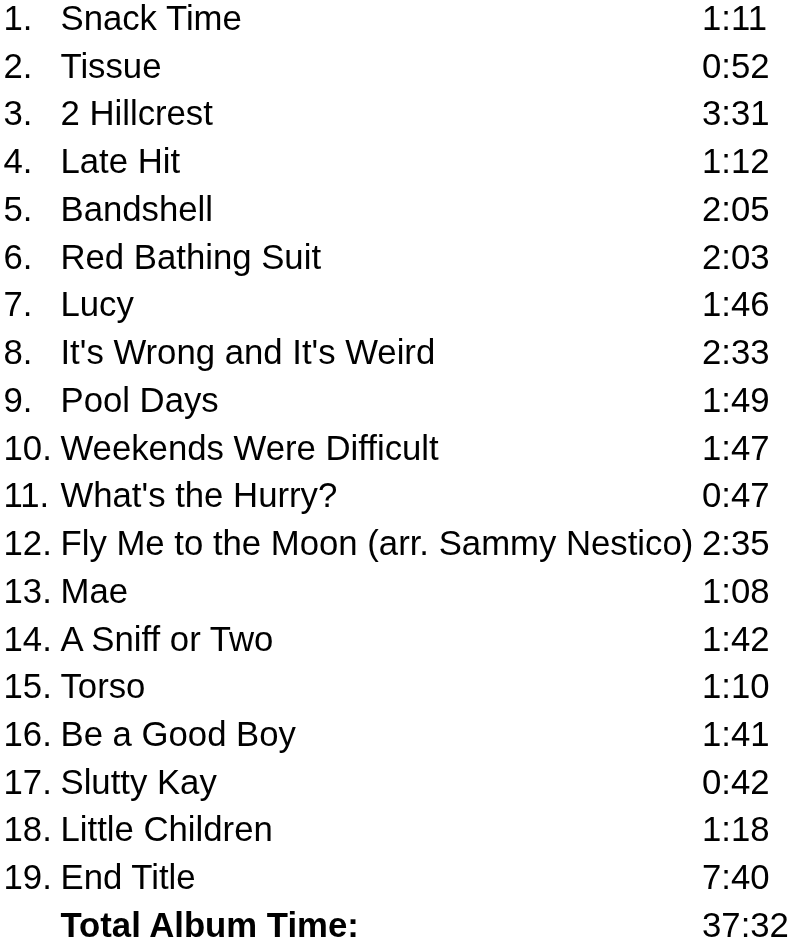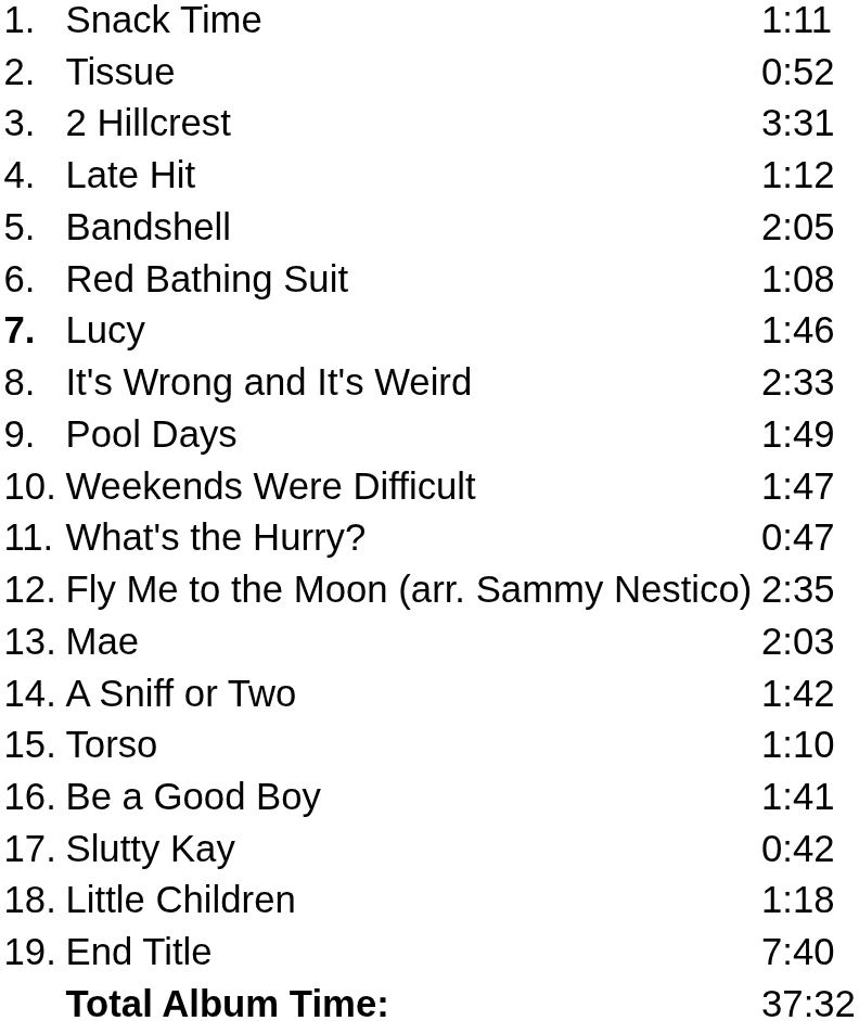 <table>
 <tr>
 <td>1.</td>
 <td>Snack Time</td>
 <td>1:11</td>
 </tr>
 <tr>
 <td>2.</td>
 <td>Tissue</td>
 <td>0:52</td>
 </tr>
 <tr>
 <td>3.</td>
 <td>2 Hillcrest</td>
 <td>3:31</td>
 </tr>
 <tr>
 <td>4.</td>
 <td>Late Hit</td>
 <td>1:12</td>
 </tr>
 <tr>
 <td>5.</td>
 <td>Bandshell</td>
 <td>2:05</td>
 </tr>
 <tr>
 <td>6.</td>
 <td>Red Bathing Suit</td>
-<td>2:03</td>
+<td>1:08</td>
 </tr>
 <tr>
-<td>7.</td>
+<td><strong>7.</strong></td>
 <td>Lucy</td>
 <td>1:46</td>
 </tr>
 <tr>
 <td>8.</td>
 <td>It's Wrong and It's Weird</td>
 <td>2:33</td>
 </tr>
 <tr>
 <td>9.</td>
 <td>Pool Days</td>
 <td>1:49</td>
 </tr>
 <tr>
 <td>10.</td>
 <td>Weekends Were Difficult</td>
 <td>1:47</td>
 </tr>
 <tr>
 <td>11.</td>
 <td>What's the Hurry?</td>
 <td>0:47</td>
 </tr>
 <tr>
 <td>12.</td>
 <td>Fly Me to the Moon (arr. Sammy Nestico)</td>
 <td>2:35</td>
 </tr>
 <tr>
 <td>13.</td>
 <td>Mae</td>
-<td>1:08</td>
+<td>2:03</td>
 </tr>
 <tr>
 <td>14.</td>
 <td>A Sniff or Two</td>
 <td>1:42</td>
 </tr>
 <tr>
 <td>15.</td>
 <td>Torso</td>
 <td>1:10</td>
 </tr>
 <tr>
 <td>16.</td>
 <td>Be a Good Boy</td>
 <td>1:41</td>
 </tr>
 <tr>
 <td>17.</td>
 <td>Slutty Kay</td>
 <td>0:42</td>
 </tr>
 <tr>
 <td>18.</td>
 <td>Little Children</td>
 <td>1:18</td>
 </tr>
 <tr>
 <td>19.</td>
 <td>End Title</td>
 <td>7:40</td>
 </tr>
 <tr>
 <td></td>
 <td><strong>Total Album Time:</strong></td>
 <td>37:32</td>
 </tr>
 </table>
